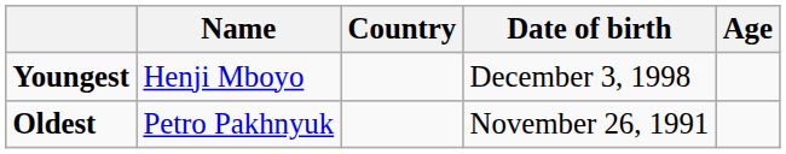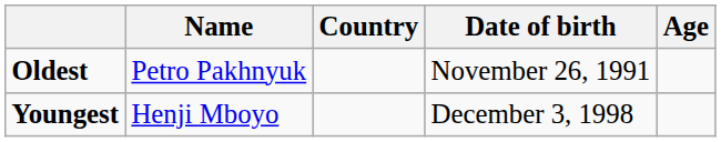 <table class="wikitable">
 <tr>
 <th></th>
 <th><strong>Name</strong></th>
 <th><strong>Country</strong></th>
 <th><strong>Date of birth</strong></th>
 <th><strong>Age</strong></th>
 </tr>
 <tr>
+<td><strong>Oldest</strong></td>
+<td><a href='#'>Petro Pakhnyuk</a></td>
+<td></td>
+<td>November 26, 1991</td>
+<td></td>
+</tr>
+<tr>
 <td><strong>Youngest</strong></td>
 <td><a href='#'>Henji Mboyo</a></td>
 <td></td>
 <td>December 3, 1998</td>
 <td></td>
 </tr>
-<tr>
-<td><strong>Oldest</strong></td>
-<td><a href='#'>Petro Pakhnyuk</a></td>
-<td></td>
-<td>November 26, 1991</td>
-<td></td>
-</tr>
 </table>
